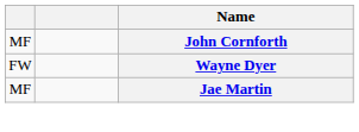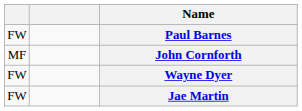 <table class="wikitable plainrowheaders" style="text-align:center;">
 <tr>
 <th scope="col"></th>
 <th scope="col" style="width:5em;"></th>
 <th scope="col" style="width:15em;">Name</th>
+</tr>
+<tr>
+<td>FW</td>
+<td align="left"></td>
+<th scope="row"><a href='#'>Paul Barnes</a> </th>
 </tr>
 <tr>
 <td>MF</td>
 <td align="left"></td>
 <th scope="row"><a href='#'>John Cornforth</a> </th>
 </tr>
 <tr>
 <td>FW</td>
 <td align="left"></td>
 <th scope="row"><a href='#'>Wayne Dyer</a></th>
 </tr>
 <tr>
-<td>MF</td>
+<td>FW</td>
 <td align="left"></td>
 <th scope="row"><a href='#'>Jae Martin</a> </th>
 </tr>
 </table>
